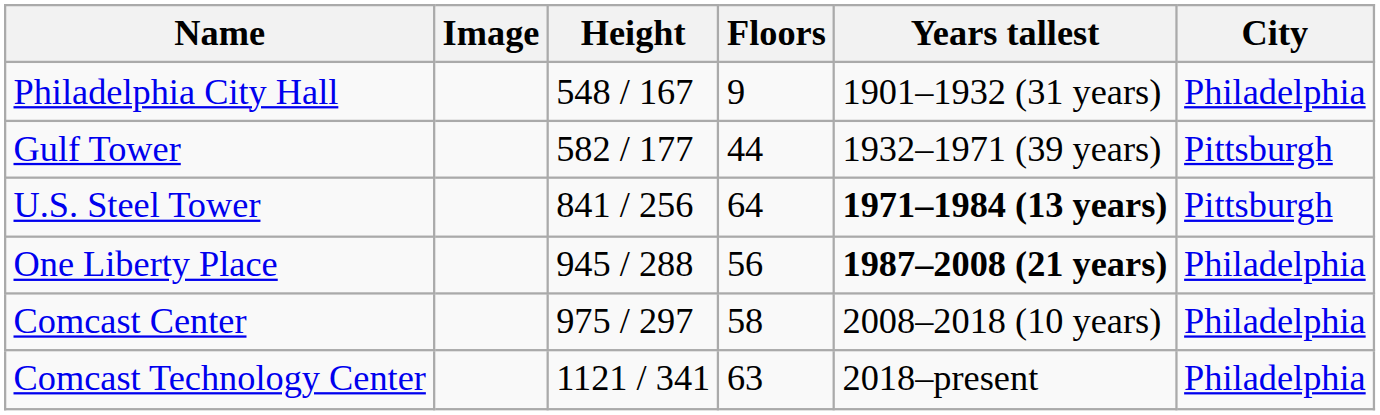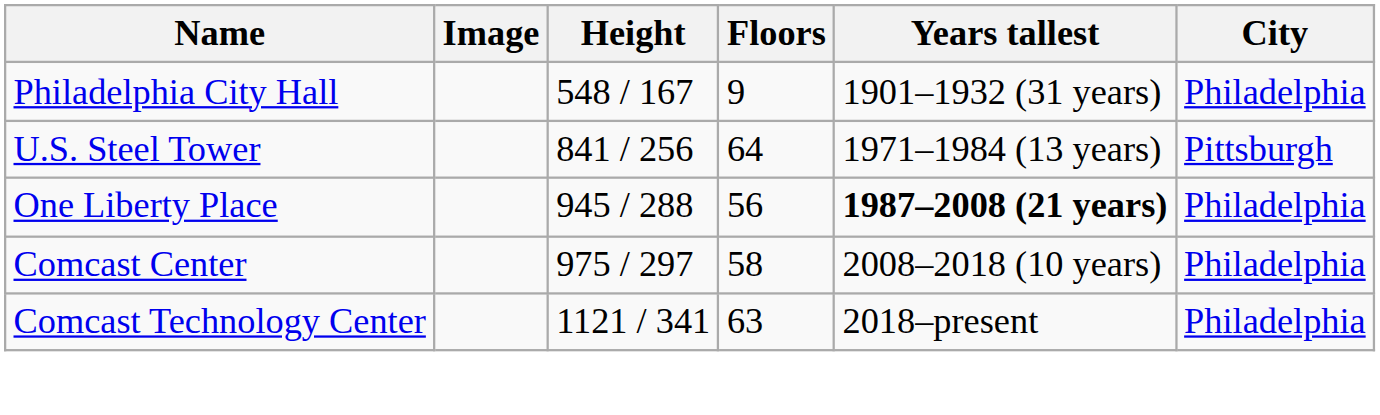 <table class="wikitable">
 <tr>
 <th>Name</th>
 <th>Image</th>
 <th>Height</th>
 <th>Floors</th>
 <th>Years tallest</th>
 <th>City</th>
 </tr>
 <tr>
 <td><a href='#'>Philadelphia City Hall</a></td>
 <td></td>
 <td>548 / 167</td>
 <td>9</td>
 <td>1901–1932 (31 years)</td>
 <td><a href='#'>Philadelphia</a></td>
 </tr>
 <tr>
-<td><a href='#'>Gulf Tower</a></td>
-<td></td>
-<td>582 / 177</td>
-<td>44</td>
-<td>1932–1971 (39 years)</td>
-<td><a href='#'>Pittsburgh</a></td>
-</tr>
-<tr>
 <td><a href='#'>U.S. Steel Tower</a></td>
 <td></td>
 <td>841 / 256</td>
 <td>64</td>
-<td><strong>1971–1984 (13 years)</strong></td>
+<td>1971–1984 (13 years)</td>
 <td><a href='#'>Pittsburgh</a></td>
 </tr>
 <tr>
 <td><a href='#'>One Liberty Place</a></td>
 <td></td>
 <td>945 / 288</td>
 <td>56</td>
 <td><strong>1987–2008 (21 years)</strong></td>
 <td><a href='#'>Philadelphia</a></td>
 </tr>
 <tr>
 <td><a href='#'>Comcast Center</a></td>
 <td></td>
 <td>975 / 297</td>
 <td>58</td>
 <td>2008–2018 (10 years)</td>
 <td><a href='#'>Philadelphia</a></td>
 </tr>
 <tr>
 <td><a href='#'>Comcast Technology Center</a></td>
 <td></td>
 <td>1121 / 341</td>
 <td>63</td>
 <td>2018–present</td>
 <td><a href='#'>Philadelphia</a></td>
 </tr>
 </table>
